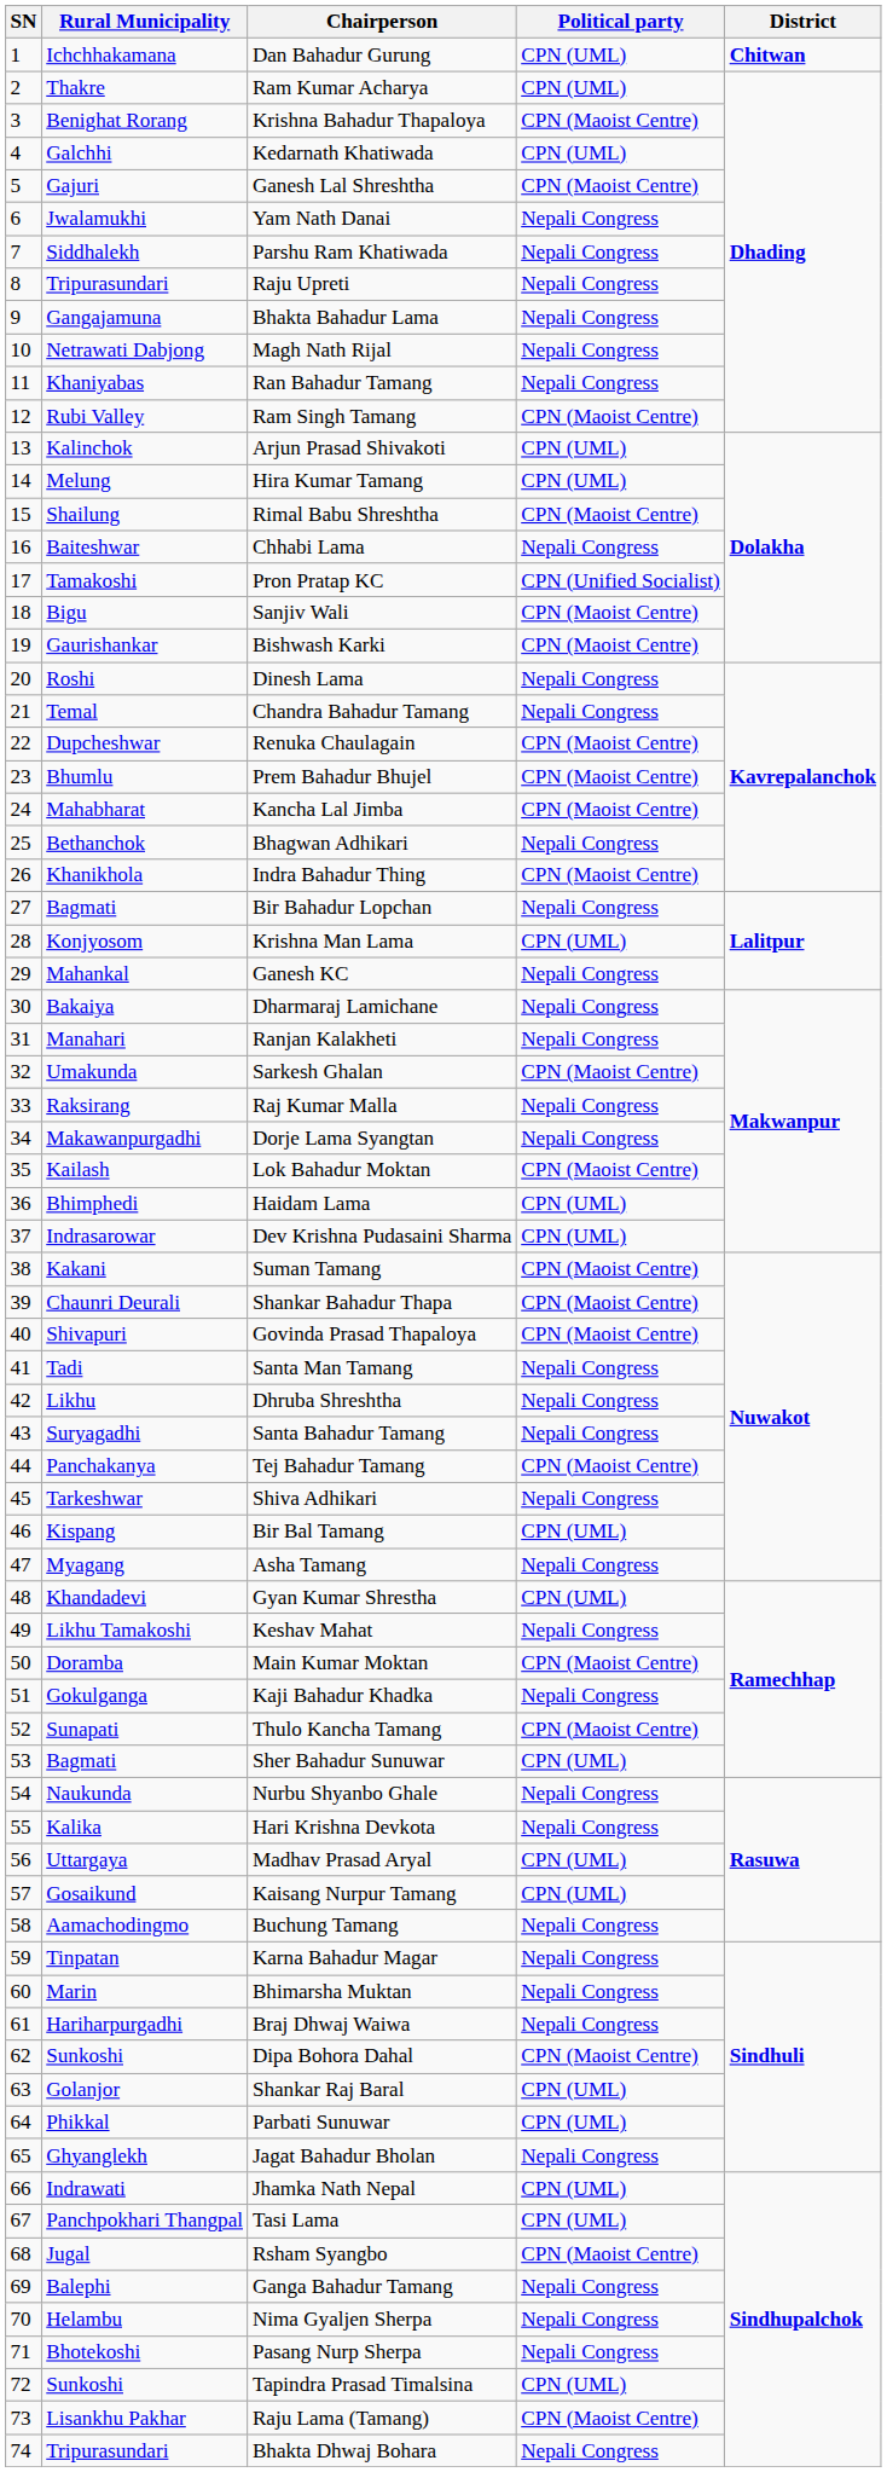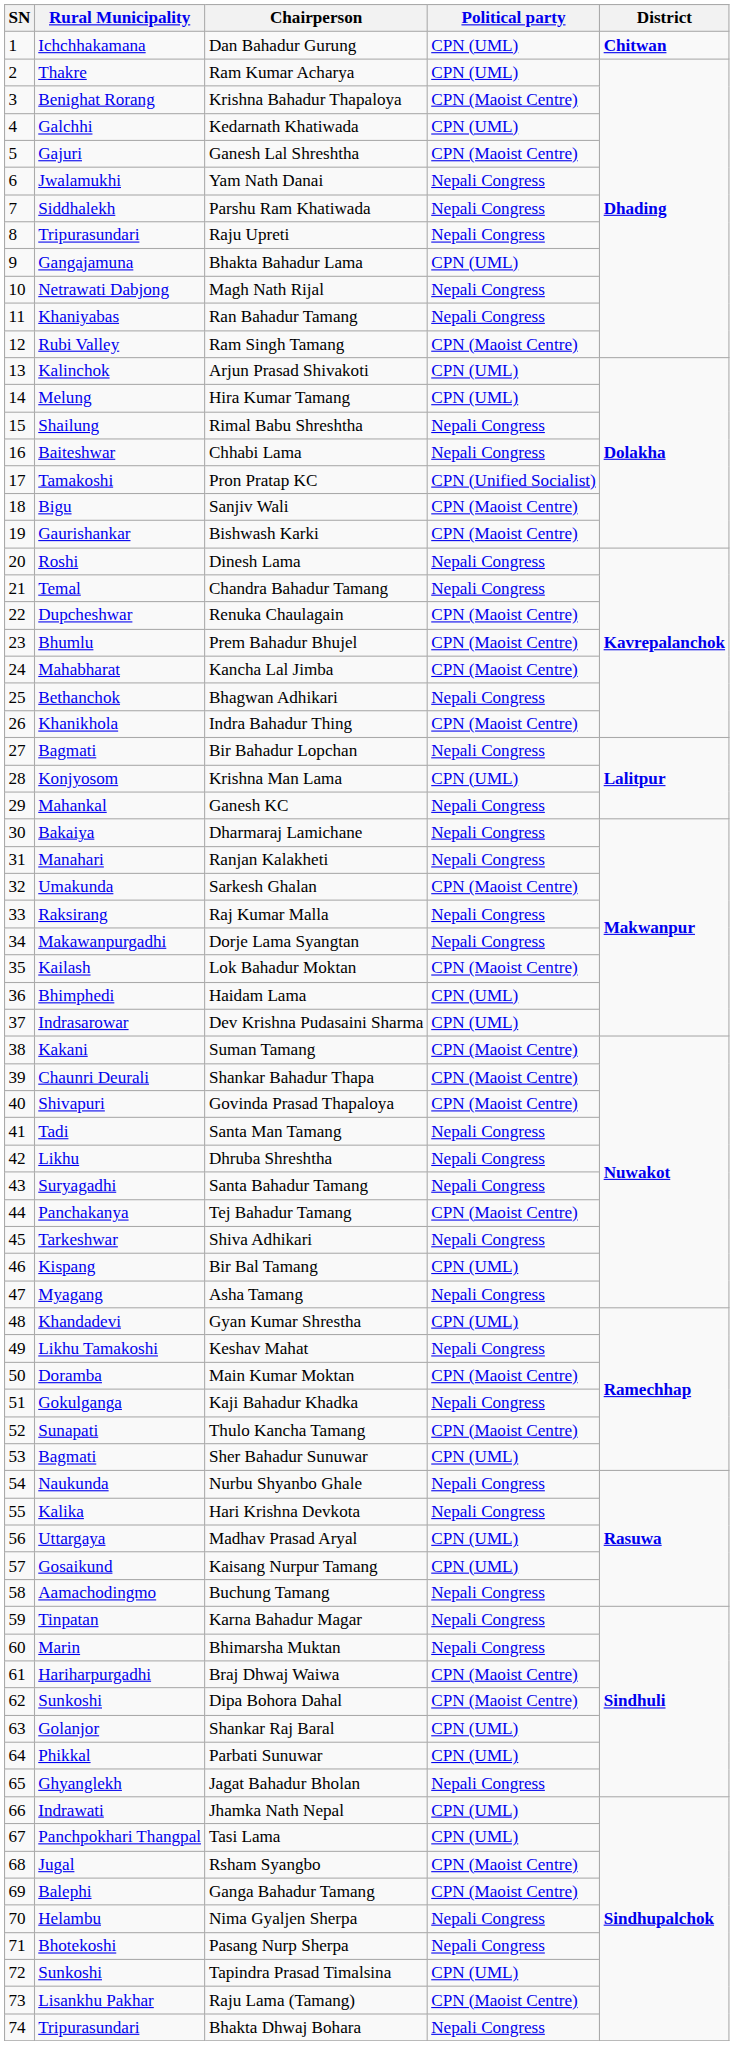 <table class="wikitable sortable">
 <tr>
 <th>SN</th>
 <th><a href='#'>Rural Municipality</a></th>
 <th>Chairperson</th>
 <th><a href='#'>Political party</a></th>
 <th>District</th>
 </tr>
 <tr>
 <td>1</td>
 <td><a href='#'>Ichchhakamana</a></td>
 <td>Dan Bahadur Gurung</td>
 <td><a href='#'>CPN (UML)</a></td>
 <td><a href='#'><strong>Chitwan</strong></a></td>
 </tr>
 <tr>
 <td>2</td>
 <td><a href='#'>Thakre</a></td>
 <td>Ram Kumar Acharya</td>
 <td><a href='#'>CPN (UML)</a></td>
 <td rowspan="11"><a href='#'><strong>Dhading</strong></a></td>
 </tr>
 <tr>
 <td>3</td>
 <td><a href='#'>Benighat Rorang</a></td>
 <td>Krishna Bahadur Thapaloya</td>
 <td><a href='#'>CPN (Maoist Centre)</a></td>
 </tr>
 <tr>
 <td>4</td>
 <td><a href='#'>Galchhi</a></td>
 <td>Kedarnath Khatiwada</td>
 <td><a href='#'>CPN (UML)</a></td>
 </tr>
 <tr>
 <td>5</td>
 <td><a href='#'>Gajuri</a></td>
 <td>Ganesh Lal Shreshtha</td>
 <td><a href='#'>CPN (Maoist Centre)</a></td>
 </tr>
 <tr>
 <td>6</td>
 <td><a href='#'>Jwalamukhi</a></td>
 <td>Yam Nath Danai</td>
 <td><a href='#'>Nepali Congress</a></td>
 </tr>
 <tr>
 <td>7</td>
 <td><a href='#'>Siddhalekh</a></td>
 <td>Parshu Ram Khatiwada</td>
 <td><a href='#'>Nepali Congress</a></td>
 </tr>
 <tr>
 <td>8</td>
 <td><a href='#'>Tripurasundari</a></td>
 <td>Raju Upreti</td>
 <td><a href='#'>Nepali Congress</a></td>
 </tr>
 <tr>
 <td>9</td>
 <td><a href='#'>Gangajamuna</a></td>
 <td>Bhakta Bahadur Lama</td>
-<td><a href='#'>Nepali Congress</a></td>
+<td><a href='#'>CPN (UML)</a></td>
 </tr>
 <tr>
 <td>10</td>
 <td><a href='#'>Netrawati Dabjong</a></td>
 <td>Magh Nath Rijal</td>
 <td><a href='#'>Nepali Congress</a></td>
 </tr>
 <tr>
 <td>11</td>
 <td><a href='#'>Khaniyabas</a></td>
 <td>Ran Bahadur Tamang</td>
 <td><a href='#'>Nepali Congress</a></td>
 </tr>
 <tr>
 <td>12</td>
 <td><a href='#'>Rubi Valley</a></td>
 <td>Ram Singh Tamang</td>
 <td><a href='#'>CPN (Maoist Centre)</a></td>
 </tr>
 <tr>
 <td>13</td>
 <td><a href='#'>Kalinchok</a></td>
 <td>Arjun Prasad Shivakoti</td>
 <td><a href='#'>CPN (UML)</a></td>
 <td rowspan="7"><a href='#'><strong>Dolakha</strong></a></td>
 </tr>
 <tr>
 <td>14</td>
 <td><a href='#'>Melung</a></td>
 <td>Hira Kumar Tamang</td>
 <td><a href='#'>CPN (UML)</a></td>
 </tr>
 <tr>
 <td>15</td>
 <td><a href='#'>Shailung</a></td>
 <td>Rimal Babu Shreshtha</td>
-<td><a href='#'>CPN (Maoist Centre)</a></td>
+<td><a href='#'>Nepali Congress</a></td>
 </tr>
 <tr>
 <td>16</td>
 <td><a href='#'>Baiteshwar</a></td>
 <td>Chhabi Lama</td>
 <td><a href='#'>Nepali Congress</a></td>
 </tr>
 <tr>
 <td>17</td>
 <td><a href='#'>Tamakoshi</a></td>
 <td>Pron Pratap KC</td>
 <td><a href='#'>CPN (Unified Socialist)</a></td>
 </tr>
 <tr>
 <td>18</td>
 <td><a href='#'>Bigu</a></td>
 <td>Sanjiv Wali</td>
 <td><a href='#'>CPN (Maoist Centre)</a></td>
 </tr>
 <tr>
 <td>19</td>
 <td><a href='#'>Gaurishankar</a></td>
 <td>Bishwash Karki</td>
 <td><a href='#'>CPN (Maoist Centre)</a></td>
 </tr>
 <tr>
 <td>20</td>
 <td><a href='#'>Roshi</a></td>
 <td>Dinesh Lama</td>
 <td><a href='#'>Nepali Congress</a></td>
 <td rowspan="7"><a href='#'><strong>Kavrepalanchok</strong></a></td>
 </tr>
 <tr>
 <td>21</td>
 <td><a href='#'>Temal</a></td>
 <td>Chandra Bahadur Tamang</td>
 <td><a href='#'>Nepali Congress</a></td>
 </tr>
 <tr>
 <td>22</td>
 <td><a href='#'>Dupcheshwar</a></td>
 <td>Renuka Chaulagain</td>
 <td><a href='#'>CPN (Maoist Centre)</a></td>
 </tr>
 <tr>
 <td>23</td>
 <td><a href='#'>Bhumlu</a></td>
 <td>Prem Bahadur Bhujel</td>
 <td><a href='#'>CPN (Maoist Centre)</a></td>
 </tr>
 <tr>
 <td>24</td>
 <td><a href='#'>Mahabharat</a></td>
 <td>Kancha Lal Jimba</td>
 <td><a href='#'>CPN (Maoist Centre)</a></td>
 </tr>
 <tr>
 <td>25</td>
 <td><a href='#'>Bethanchok</a></td>
 <td>Bhagwan Adhikari</td>
 <td><a href='#'>Nepali Congress</a></td>
 </tr>
 <tr>
 <td>26</td>
 <td><a href='#'>Khanikhola</a></td>
 <td>Indra Bahadur Thing</td>
 <td><a href='#'>CPN (Maoist Centre)</a></td>
 </tr>
 <tr>
 <td>27</td>
 <td><a href='#'>Bagmati</a></td>
 <td>Bir Bahadur Lopchan</td>
 <td><a href='#'>Nepali Congress</a></td>
 <td rowspan="3"><a href='#'><strong>Lalitpur</strong></a></td>
 </tr>
 <tr>
 <td>28</td>
 <td><a href='#'>Konjyosom</a></td>
 <td>Krishna Man Lama</td>
 <td><a href='#'>CPN (UML)</a></td>
 </tr>
 <tr>
 <td>29</td>
 <td><a href='#'>Mahankal</a></td>
 <td>Ganesh KC</td>
 <td><a href='#'>Nepali Congress</a></td>
 </tr>
 <tr>
 <td>30</td>
 <td><a href='#'>Bakaiya</a></td>
 <td>Dharmaraj Lamichane</td>
 <td><a href='#'>Nepali Congress</a></td>
 <td rowspan="8"><a href='#'><strong>Makwanpur</strong></a></td>
 </tr>
 <tr>
 <td>31</td>
 <td><a href='#'>Manahari</a></td>
 <td>Ranjan Kalakheti</td>
 <td><a href='#'>Nepali Congress</a></td>
 </tr>
 <tr>
 <td>32</td>
 <td><a href='#'>Umakunda</a></td>
 <td>Sarkesh Ghalan</td>
 <td><a href='#'>CPN (Maoist Centre)</a></td>
 </tr>
 <tr>
 <td>33</td>
 <td><a href='#'>Raksirang</a></td>
 <td>Raj Kumar Malla</td>
 <td><a href='#'>Nepali Congress</a></td>
 </tr>
 <tr>
 <td>34</td>
 <td><a href='#'>Makawanpurgadhi</a></td>
 <td>Dorje Lama Syangtan</td>
 <td><a href='#'>Nepali Congress</a></td>
 </tr>
 <tr>
 <td>35</td>
 <td><a href='#'>Kailash</a></td>
 <td>Lok Bahadur Moktan</td>
 <td><a href='#'>CPN (Maoist Centre)</a></td>
 </tr>
 <tr>
 <td>36</td>
 <td><a href='#'>Bhimphedi</a></td>
 <td>Haidam Lama</td>
 <td><a href='#'>CPN (UML)</a></td>
 </tr>
 <tr>
 <td>37</td>
 <td><a href='#'>Indrasarowar</a></td>
 <td>Dev Krishna Pudasaini Sharma</td>
 <td><a href='#'>CPN (UML)</a></td>
 </tr>
 <tr>
 <td>38</td>
 <td><a href='#'>Kakani</a></td>
 <td>Suman Tamang</td>
 <td><a href='#'>CPN (Maoist Centre)</a></td>
 <td rowspan="10"><a href='#'><strong>Nuwakot</strong></a></td>
 </tr>
 <tr>
 <td>39</td>
 <td><a href='#'>Chaunri Deurali</a></td>
 <td>Shankar Bahadur Thapa</td>
 <td><a href='#'>CPN (Maoist Centre)</a></td>
 </tr>
 <tr>
 <td>40</td>
 <td><a href='#'>Shivapuri</a></td>
 <td>Govinda Prasad Thapaloya</td>
 <td><a href='#'>CPN (Maoist Centre)</a></td>
 </tr>
 <tr>
 <td>41</td>
 <td><a href='#'>Tadi</a></td>
 <td>Santa Man Tamang</td>
 <td><a href='#'>Nepali Congress</a></td>
 </tr>
 <tr>
 <td>42</td>
 <td><a href='#'>Likhu</a></td>
 <td>Dhruba Shreshtha</td>
 <td><a href='#'>Nepali Congress</a></td>
 </tr>
 <tr>
 <td>43</td>
 <td><a href='#'>Suryagadhi</a></td>
 <td>Santa Bahadur Tamang</td>
 <td><a href='#'>Nepali Congress</a></td>
 </tr>
 <tr>
 <td>44</td>
 <td><a href='#'>Panchakanya</a></td>
 <td>Tej Bahadur Tamang</td>
 <td><a href='#'>CPN (Maoist Centre)</a></td>
 </tr>
 <tr>
 <td>45</td>
 <td><a href='#'>Tarkeshwar</a></td>
 <td>Shiva Adhikari</td>
 <td><a href='#'>Nepali Congress</a></td>
 </tr>
 <tr>
 <td>46</td>
 <td><a href='#'>Kispang</a></td>
 <td>Bir Bal Tamang</td>
 <td><a href='#'>CPN (UML)</a></td>
 </tr>
 <tr>
 <td>47</td>
 <td><a href='#'>Myagang</a></td>
 <td>Asha Tamang</td>
 <td><a href='#'>Nepali Congress</a></td>
 </tr>
 <tr>
 <td>48</td>
 <td><a href='#'>Khandadevi</a></td>
 <td>Gyan Kumar Shrestha</td>
 <td><a href='#'>CPN (UML)</a></td>
 <td rowspan="6"><a href='#'><strong>Ramechhap</strong></a></td>
 </tr>
 <tr>
 <td>49</td>
 <td><a href='#'>Likhu Tamakoshi</a></td>
 <td>Keshav Mahat</td>
 <td><a href='#'>Nepali Congress</a></td>
 </tr>
 <tr>
 <td>50</td>
 <td><a href='#'>Doramba</a></td>
 <td>Main Kumar Moktan</td>
 <td><a href='#'>CPN (Maoist Centre)</a></td>
 </tr>
 <tr>
 <td>51</td>
 <td><a href='#'>Gokulganga</a></td>
 <td>Kaji Bahadur Khadka</td>
 <td><a href='#'>Nepali Congress</a></td>
 </tr>
 <tr>
 <td>52</td>
 <td><a href='#'>Sunapati</a></td>
 <td>Thulo Kancha Tamang</td>
 <td><a href='#'>CPN (Maoist Centre)</a></td>
 </tr>
 <tr>
 <td>53</td>
 <td><a href='#'>Bagmati</a></td>
 <td>Sher Bahadur Sunuwar</td>
 <td><a href='#'>CPN (UML)</a></td>
 </tr>
 <tr>
 <td>54</td>
 <td><a href='#'>Naukunda</a></td>
 <td>Nurbu Shyanbo Ghale</td>
 <td><a href='#'>Nepali Congress</a></td>
 <td rowspan="5"><a href='#'><strong>Rasuwa</strong></a></td>
 </tr>
 <tr>
 <td>55</td>
 <td><a href='#'>Kalika</a></td>
 <td>Hari Krishna Devkota</td>
 <td><a href='#'>Nepali Congress</a></td>
 </tr>
 <tr>
 <td>56</td>
 <td><a href='#'>Uttargaya</a></td>
 <td>Madhav Prasad Aryal</td>
 <td><a href='#'>CPN (UML)</a></td>
 </tr>
 <tr>
 <td>57</td>
 <td><a href='#'>Gosaikund</a></td>
 <td>Kaisang Nurpur Tamang</td>
 <td><a href='#'>CPN (UML)</a></td>
 </tr>
 <tr>
 <td>58</td>
 <td><a href='#'>Aamachodingmo</a></td>
 <td>Buchung Tamang</td>
 <td><a href='#'>Nepali Congress</a></td>
 </tr>
 <tr>
 <td>59</td>
 <td><a href='#'>Tinpatan</a></td>
 <td>Karna Bahadur Magar</td>
 <td><a href='#'>Nepali Congress</a></td>
 <td rowspan="7"><a href='#'><strong>Sindhuli</strong></a></td>
 </tr>
 <tr>
 <td>60</td>
 <td><a href='#'>Marin</a></td>
 <td>Bhimarsha Muktan</td>
 <td><a href='#'>Nepali Congress</a></td>
 </tr>
 <tr>
 <td>61</td>
 <td><a href='#'>Hariharpurgadhi</a></td>
 <td>Braj Dhwaj Waiwa</td>
-<td><a href='#'>Nepali Congress</a></td>
+<td><a href='#'>CPN (Maoist Centre)</a></td>
 </tr>
 <tr>
 <td>62</td>
 <td><a href='#'>Sunkoshi</a></td>
 <td>Dipa Bohora Dahal</td>
 <td><a href='#'>CPN (Maoist Centre)</a></td>
 </tr>
 <tr>
 <td>63</td>
 <td><a href='#'>Golanjor</a></td>
 <td>Shankar Raj Baral</td>
 <td><a href='#'>CPN (UML)</a></td>
 </tr>
 <tr>
 <td>64</td>
 <td><a href='#'>Phikkal</a></td>
 <td>Parbati Sunuwar</td>
 <td><a href='#'>CPN (UML)</a></td>
 </tr>
 <tr>
 <td>65</td>
 <td><a href='#'>Ghyanglekh</a></td>
 <td>Jagat Bahadur Bholan</td>
 <td><a href='#'>Nepali Congress</a></td>
 </tr>
 <tr>
 <td>66</td>
 <td><a href='#'>Indrawati</a></td>
 <td>Jhamka Nath Nepal</td>
 <td><a href='#'>CPN (UML)</a></td>
 <td rowspan="9"><a href='#'><strong>Sindhupalchok</strong></a></td>
 </tr>
 <tr>
 <td>67</td>
 <td><a href='#'>Panchpokhari Thangpal</a></td>
 <td>Tasi Lama</td>
 <td><a href='#'>CPN (UML)</a></td>
 </tr>
 <tr>
 <td>68</td>
 <td><a href='#'>Jugal</a></td>
 <td>Rsham Syangbo</td>
 <td><a href='#'>CPN (Maoist Centre)</a></td>
 </tr>
 <tr>
 <td>69</td>
 <td><a href='#'>Balephi</a></td>
 <td>Ganga Bahadur Tamang</td>
-<td><a href='#'>Nepali Congress</a></td>
+<td><a href='#'>CPN (Maoist Centre)</a></td>
 </tr>
 <tr>
 <td>70</td>
 <td><a href='#'>Helambu</a></td>
 <td>Nima Gyaljen Sherpa</td>
 <td><a href='#'>Nepali Congress</a></td>
 </tr>
 <tr>
 <td>71</td>
 <td><a href='#'>Bhotekoshi</a></td>
 <td>Pasang Nurp Sherpa</td>
 <td><a href='#'>Nepali Congress</a></td>
 </tr>
 <tr>
 <td>72</td>
 <td><a href='#'>Sunkoshi</a></td>
 <td>Tapindra Prasad Timalsina</td>
 <td><a href='#'>CPN (UML)</a></td>
 </tr>
 <tr>
 <td>73</td>
 <td><a href='#'>Lisankhu Pakhar</a></td>
 <td>Raju Lama (Tamang)</td>
 <td><a href='#'>CPN (Maoist Centre)</a></td>
 </tr>
 <tr>
 <td>74</td>
 <td><a href='#'>Tripurasundari</a></td>
 <td>Bhakta Dhwaj Bohara</td>
 <td><a href='#'>Nepali Congress</a></td>
 </tr>
 </table>
